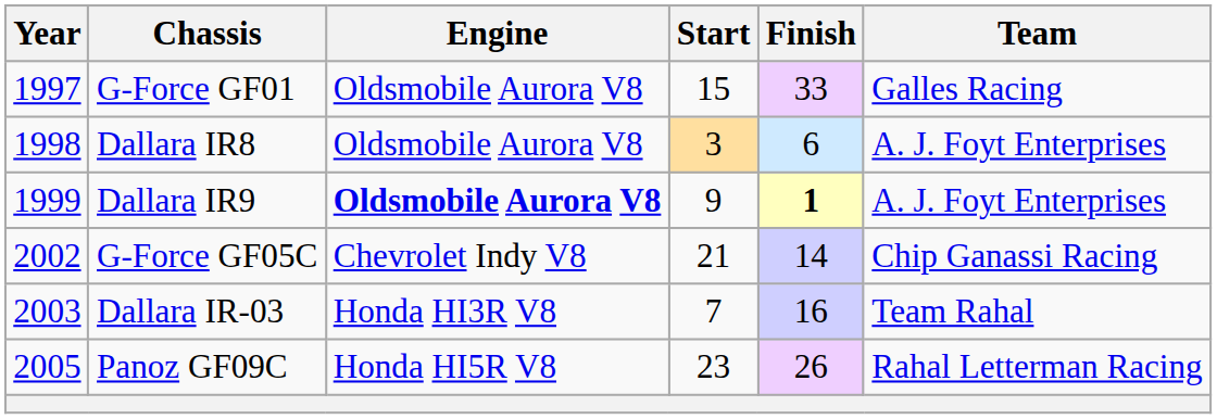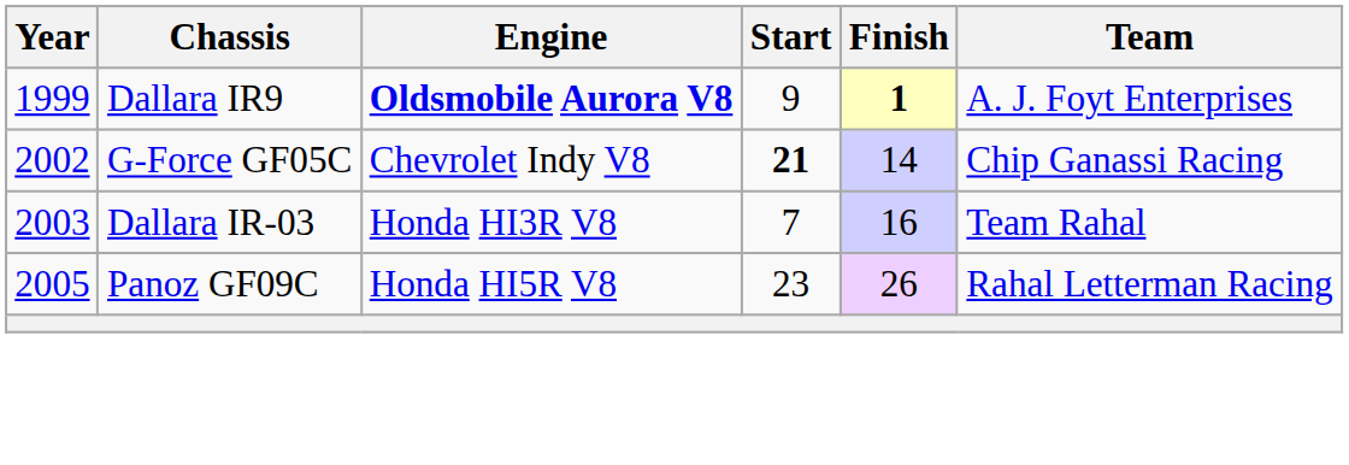 <table class="wikitable" style="font-size: 95%;">
 <tr>
 <th>Year</th>
 <th>Chassis</th>
 <th>Engine</th>
 <th>Start</th>
 <th>Finish</th>
 <th>Team</th>
-</tr>
-<tr>
-<td><a href='#'>1997</a></td>
-<td><a href='#'>G-Force</a> GF01</td>
-<td><a href='#'>Oldsmobile</a> <a href='#'>Aurora</a> <a href='#'>V8</a></td>
-<td align=center>15</td>
-<td align=center style="background:#EFCFFF;">33</td>
-<td><a href='#'>Galles Racing</a></td>
-</tr>
-<tr>
-<td><a href='#'>1998</a></td>
-<td><a href='#'>Dallara</a> IR8</td>
-<td><a href='#'>Oldsmobile</a> <a href='#'>Aurora</a> <a href='#'>V8</a></td>
-<td align=center style="background:#FFDF9F;">3</td>
-<td align=center style="background:#CFEAFF;">6</td>
-<td><a href='#'>A. J. Foyt Enterprises</a></td>
 </tr>
 <tr>
 <td><a href='#'>1999</a></td>
 <td><a href='#'>Dallara</a> IR9</td>
 <td><strong><a href='#'>Oldsmobile</a> <a href='#'>Aurora</a> <a href='#'>V8</a></strong></td>
 <td align=center>9</td>
 <td align=center style="background:#FFFFBF;"><strong>1</strong></td>
 <td><a href='#'>A. J. Foyt Enterprises</a></td>
 </tr>
 <tr>
 <td><a href='#'>2002</a></td>
 <td><a href='#'>G-Force</a> GF05C</td>
 <td><a href='#'>Chevrolet</a> Indy <a href='#'>V8</a></td>
-<td align=center>21</td>
+<td align=center><strong>21</strong></td>
 <td align=center style="background:#CFCFFF;">14</td>
 <td><a href='#'>Chip Ganassi Racing</a></td>
 </tr>
 <tr>
 <td><a href='#'>2003</a></td>
 <td><a href='#'>Dallara</a> IR-03</td>
 <td><a href='#'>Honda</a> <a href='#'>HI3R</a> <a href='#'>V8</a></td>
 <td align=center>7</td>
 <td align=center style="background:#CFCFFF;">16</td>
 <td><a href='#'>Team Rahal</a></td>
 </tr>
 <tr>
 <td><a href='#'>2005</a></td>
 <td><a href='#'>Panoz</a> GF09C</td>
 <td><a href='#'>Honda</a> <a href='#'>HI5R</a> <a href='#'>V8</a></td>
 <td align=center>23</td>
 <td align=center style="background:#EFCFFF;">26</td>
 <td><a href='#'>Rahal Letterman Racing</a></td>
 </tr>
 <tr>
 <th colspan="6"></th>
 </tr>
 </table>
